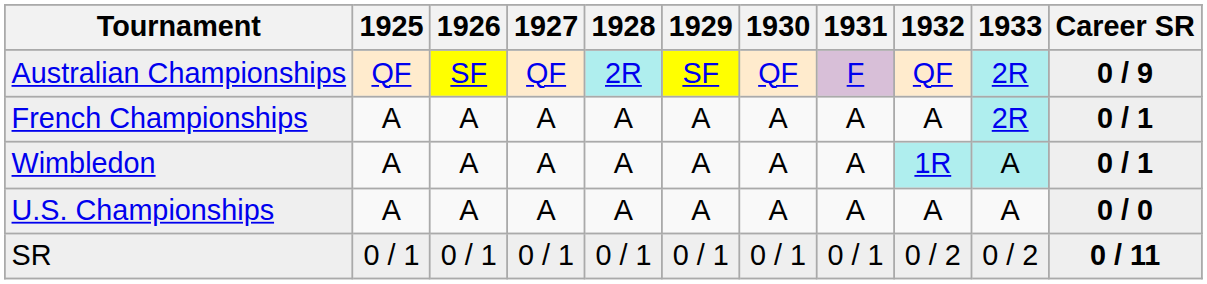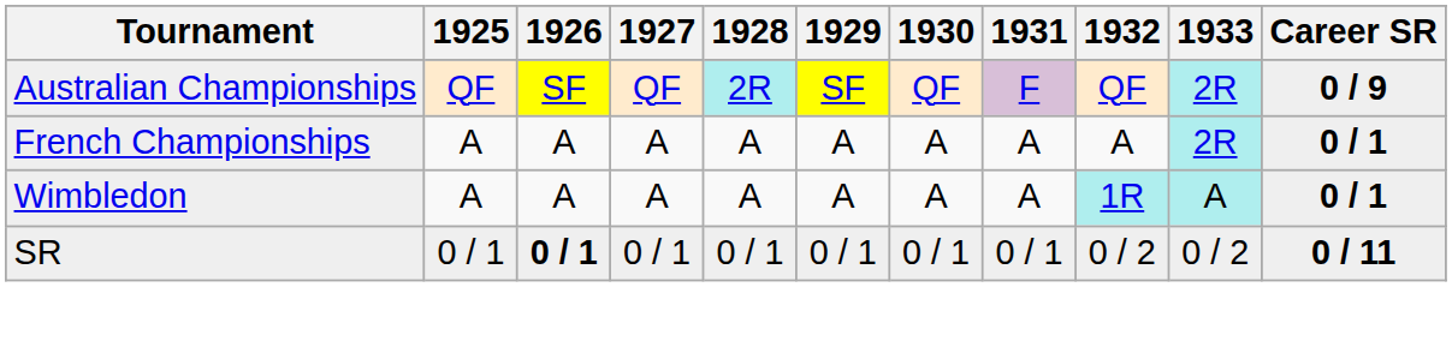 <table class="wikitable">
 <tr>
 <th>Tournament</th>
 <th>1925</th>
 <th>1926</th>
 <th>1927</th>
 <th>1928</th>
 <th>1929</th>
 <th>1930</th>
 <th>1931</th>
 <th>1932</th>
 <th>1933</th>
 <th>Career SR</th>
 </tr>
 <tr>
 <td style="background:#EFEFEF;"><a href='#'>Australian Championships</a></td>
 <td align="center" style="background:#ffebcd;"><a href='#'>QF</a></td>
 <td align="center" style="background:yellow;"><a href='#'>SF</a></td>
 <td align="center" style="background:#ffebcd;"><a href='#'>QF</a></td>
 <td align="center" style="background:#afeeee;"><a href='#'>2R</a></td>
 <td align="center" style="background:yellow;"><a href='#'>SF</a></td>
 <td align="center" style="background:#ffebcd;"><a href='#'>QF</a></td>
 <td align="center" style="background:#D8BFD8;"><a href='#'>F</a></td>
 <td align="center" style="background:#ffebcd;"><a href='#'>QF</a></td>
 <td align="center" style="background:#afeeee;"><a href='#'>2R</a></td>
 <td align="center" style="background:#EFEFEF;"><strong>0 / 9</strong></td>
 </tr>
 <tr>
 <td style="background:#EFEFEF;"><a href='#'>French Championships</a></td>
 <td align="center">A</td>
 <td align="center">A</td>
 <td align="center">A</td>
 <td align="center">A</td>
 <td align="center">A</td>
 <td align="center">A</td>
 <td align="center">A</td>
 <td align="center">A</td>
 <td align="center" style="background:#afeeee;"><a href='#'>2R</a></td>
 <td align="center" style="background:#EFEFEF;"><strong>0 / 1</strong></td>
 </tr>
 <tr>
 <td style="background:#EFEFEF;"><a href='#'>Wimbledon</a></td>
 <td align="center">A</td>
 <td align="center">A</td>
 <td align="center">A</td>
 <td align="center">A</td>
 <td align="center">A</td>
 <td align="center">A</td>
 <td align="center">A</td>
 <td align="center" style="background:#afeeee;"><a href='#'>1R</a></td>
 <td align="center" style="background: paleturquoise;">A</td>
 <td align="center" style="background:#EFEFEF;"><strong>0 / 1</strong></td>
 </tr>
 <tr>
-<td style="background:#EFEFEF;"><a href='#'>U.S. Championships</a></td>
-<td align="center">A</td>
-<td align="center">A</td>
-<td align="center">A</td>
-<td align="center">A</td>
-<td align="center">A</td>
-<td align="center">A</td>
-<td align="center">A</td>
-<td align="center">A</td>
-<td align="center">A</td>
-<td align="center" style="background:#EFEFEF;"><strong>0 / 0</strong></td>
-</tr>
-<tr>
 <td style="background:#EFEFEF;">SR</td>
 <td align="center" style="background:#EFEFEF;">0 / 1</td>
-<td align="center" style="background:#EFEFEF;">0 / 1</td>
+<td align="center" style="background:#EFEFEF;"><strong>0 / 1</strong></td>
 <td align="center" style="background:#EFEFEF;">0 / 1</td>
 <td align="center" style="background:#EFEFEF;">0 / 1</td>
 <td align="center" style="background:#EFEFEF;">0 / 1</td>
 <td align="center" style="background:#EFEFEF;">0 / 1</td>
 <td align="center" style="background:#EFEFEF;">0 / 1</td>
 <td align="center" style="background:#EFEFEF;">0 / 2</td>
 <td align="center" style="background:#EFEFEF;">0 / 2</td>
 <td align="center" style="background:#EFEFEF;"><strong>0 / 11</strong></td>
 </tr>
 </table>
